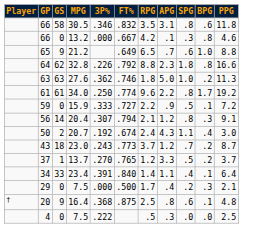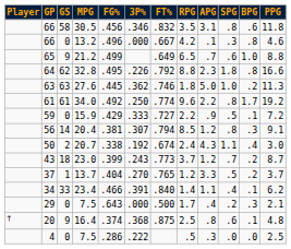 <table class="wikitable sortable" style="text-align:right;">
 <tr>
 <th style="background:#001E3F; color:#FCA404">Player</th>
 <th style="background:#001E3F; color:#FCA404">GP</th>
 <th style="background:#001E3F; color:#FCA404">GS</th>
 <th style="background:#001E3F; color:#FCA404">MPG</th>
+<th style="background:#001E3F; color:#FCA404">FG%</th>
 <th style="background:#001E3F; color:#FCA404">3P%</th>
 <th style="background:#001E3F; color:#FCA404">FT%</th>
 <th style="background:#001E3F; color:#FCA404">RPG</th>
 <th style="background:#001E3F; color:#FCA404">APG</th>
 <th style="background:#001E3F; color:#FCA404">SPG</th>
 <th style="background:#001E3F; color:#FCA404">BPG</th>
 <th style="background:#001E3F; color:#FCA404">PPG</th>
 </tr>
 <tr>
 <td style="text-align:left;"></td>
 <td>66</td>
 <td>58</td>
 <td>30.5</td>
+<td>.456</td>
 <td>.346</td>
 <td>.832</td>
 <td>3.5</td>
 <td>3.1</td>
 <td>.8</td>
 <td>.6</td>
 <td>11.8</td>
 </tr>
 <tr>
 <td style="text-align:left;"></td>
 <td>66</td>
 <td>0</td>
 <td>13.2</td>
+<td>.496</td>
 <td>.000</td>
 <td>.667</td>
 <td>4.2</td>
 <td>.1</td>
 <td>.3</td>
 <td>.8</td>
 <td>4.6</td>
 </tr>
 <tr>
 <td style="text-align:left;"></td>
 <td>65</td>
 <td>9</td>
 <td>21.2</td>
+<td>.499</td>
 <td></td>
 <td>.649</td>
 <td>6.5</td>
 <td>.7</td>
 <td>.6</td>
 <td>1.0</td>
 <td>8.8</td>
 </tr>
 <tr>
 <td style="text-align:left;"></td>
 <td>64</td>
 <td>62</td>
 <td>32.8</td>
+<td>.495</td>
 <td>.226</td>
 <td>.792</td>
 <td>8.8</td>
 <td>2.3</td>
 <td>1.8</td>
 <td>.8</td>
 <td>16.6</td>
 </tr>
 <tr>
 <td style="text-align:left;"></td>
 <td>63</td>
 <td>63</td>
 <td>27.6</td>
+<td>.445</td>
 <td>.362</td>
 <td>.746</td>
 <td>1.8</td>
 <td>5.0</td>
 <td>1.0</td>
 <td>.2</td>
 <td>11.3</td>
 </tr>
 <tr>
 <td style="text-align:left;"></td>
 <td>61</td>
 <td>61</td>
 <td>34.0</td>
+<td>.492</td>
 <td>.250</td>
 <td>.774</td>
 <td>9.6</td>
 <td>2.2</td>
 <td>.8</td>
 <td>1.7</td>
 <td>19.2</td>
 </tr>
 <tr>
 <td style="text-align:left;"></td>
 <td>59</td>
 <td>0</td>
 <td>15.9</td>
+<td>.429</td>
 <td>.333</td>
 <td>.727</td>
 <td>2.2</td>
 <td>.9</td>
 <td>.5</td>
 <td>.1</td>
 <td>7.2</td>
 </tr>
 <tr>
 <td style="text-align:left;"></td>
 <td>56</td>
 <td>14</td>
 <td>20.4</td>
+<td>.381</td>
 <td>.307</td>
 <td>.794</td>
-<td>2.1</td>
+<td>8.5</td>
 <td>1.2</td>
 <td>.8</td>
 <td>.3</td>
 <td>9.1</td>
 </tr>
 <tr>
 <td style="text-align:left;"></td>
 <td>50</td>
 <td>2</td>
 <td>20.7</td>
+<td>.338</td>
 <td>.192</td>
 <td>.674</td>
 <td>2.4</td>
 <td>4.3</td>
 <td>1.1</td>
 <td>.4</td>
 <td>3.0</td>
 </tr>
 <tr>
 <td style="text-align:left;"></td>
 <td>43</td>
 <td>18</td>
 <td>23.0</td>
+<td>.399</td>
 <td>.243</td>
 <td>.773</td>
 <td>3.7</td>
 <td>1.2</td>
 <td>.7</td>
 <td>.2</td>
 <td>8.7</td>
 </tr>
 <tr>
 <td style="text-align:left;"></td>
 <td>37</td>
 <td>1</td>
 <td>13.7</td>
+<td>.404</td>
 <td>.270</td>
 <td>.765</td>
 <td>1.2</td>
 <td>3.3</td>
 <td>.5</td>
 <td>.2</td>
 <td>3.7</td>
 </tr>
 <tr>
 <td style="text-align:left;"></td>
 <td>34</td>
 <td>33</td>
 <td>23.4</td>
+<td>.466</td>
 <td>.391</td>
 <td>.840</td>
 <td>1.4</td>
 <td>1.1</td>
 <td>.4</td>
 <td>.1</td>
-<td>6.4</td>
+<td>6.2</td>
 </tr>
 <tr>
 <td style="text-align:left;"></td>
 <td>29</td>
 <td>0</td>
 <td>7.5</td>
+<td>.643</td>
 <td>.000</td>
 <td>.500</td>
 <td>1.7</td>
 <td>.4</td>
 <td>.2</td>
 <td>.3</td>
 <td>2.1</td>
 </tr>
 <tr>
 <td style="text-align:left;"><sup>†</sup></td>
 <td>20</td>
 <td>9</td>
 <td>16.4</td>
+<td>.374</td>
 <td>.368</td>
 <td>.875</td>
 <td>2.5</td>
 <td>.8</td>
 <td>.6</td>
 <td>.1</td>
 <td>4.8</td>
 </tr>
 <tr>
 <td style="text-align:left;"></td>
 <td>4</td>
 <td>0</td>
 <td>7.5</td>
+<td>.286</td>
 <td>.222</td>
 <td></td>
 <td>.5</td>
 <td>.3</td>
 <td>.0</td>
 <td>.0</td>
 <td>2.5</td>
 </tr>
 </table>
